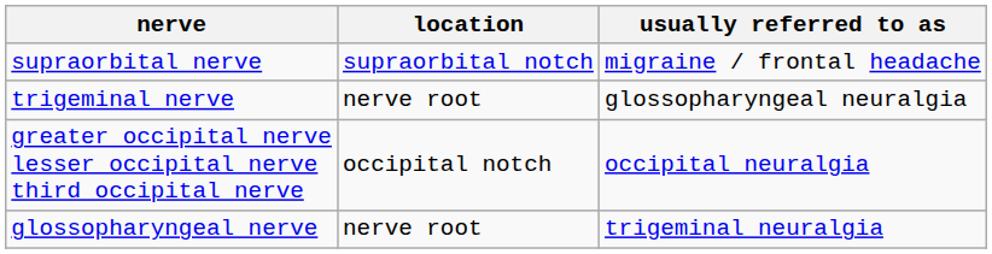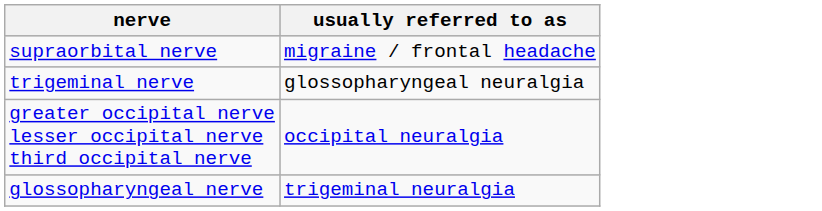 <table class="wikitable">
 <tr>
 <th>nerve</th>
-<th>location</th>
 <th>usually referred to as</th>
 </tr>
 <tr>
 <td><a href='#'>supraorbital nerve</a></td>
-<td><a href='#'>supraorbital notch</a></td>
 <td><a href='#'>migraine</a> / frontal <a href='#'>headache</a></td>
 </tr>
 <tr>
 <td><a href='#'>trigeminal nerve</a></td>
-<td>nerve root</td>
 <td>glossopharyngeal neuralgia</td>
 </tr>
 <tr>
 <td><a href='#'>greater occipital nerve</a><br><a href='#'>lesser occipital nerve</a><br><a href='#'>third occipital nerve</a></td>
-<td>occipital notch</td>
 <td><a href='#'>occipital neuralgia</a></td>
 </tr>
 <tr>
 <td><a href='#'>glossopharyngeal nerve</a></td>
-<td>nerve root</td>
 <td><a href='#'>trigeminal neuralgia</a></td>
 </tr>
 </table>
